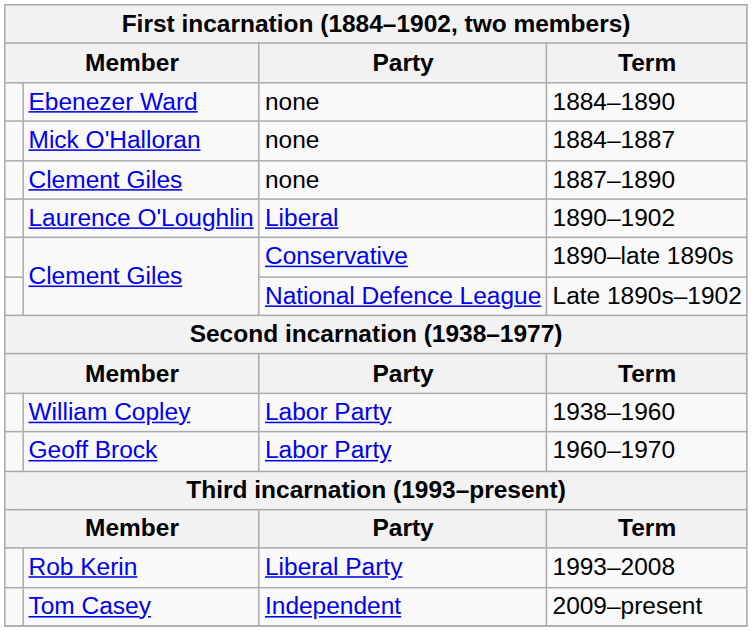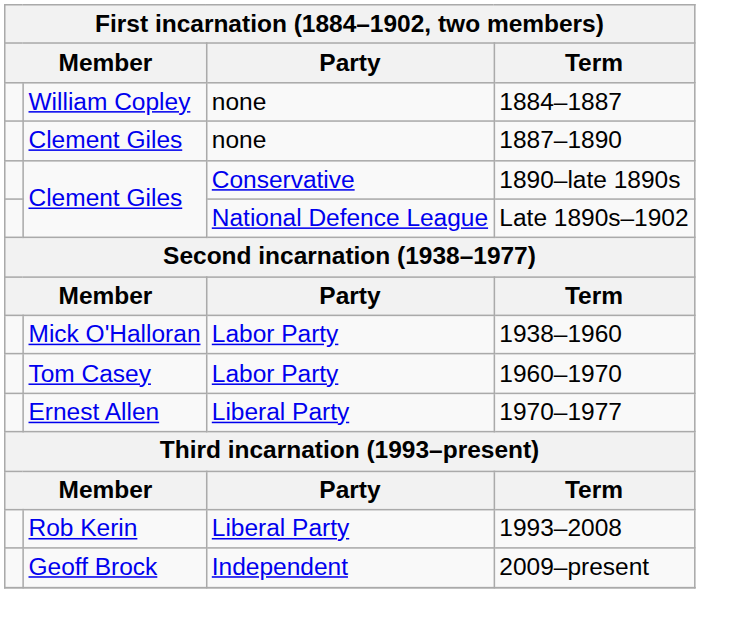 <table class="wikitable">
 <tr>
 <th colspan="4">First incarnation (1884–1902, two members)</th>
 </tr>
 <tr>
 <th colspan="2">Member</th>
 <th>Party</th>
 <th>Term</th>
 </tr>
 <tr>
 <td> </td>
-<td><a href='#'>Ebenezer Ward</a></td>
-<td>none</td>
-<td>1884–1890</td>
-</tr>
-<tr>
-<td> </td>
-<td><a href='#'>Mick O'Halloran</a></td>
+<td><a href='#'>William Copley</a></td>
 <td>none</td>
 <td>1884–1887</td>
 </tr>
 <tr>
 <td> </td>
 <td><a href='#'>Clement Giles</a></td>
 <td>none</td>
 <td>1887–1890</td>
-</tr>
-<tr>
-<td> </td>
-<td><a href='#'>Laurence O'Loughlin</a></td>
-<td><a href='#'>Liberal</a></td>
-<td>1890–1902</td>
 </tr>
 <tr>
 <td> </td>
 <td rowspan="2"><a href='#'>Clement Giles</a></td>
 <td><a href='#'>Conservative</a></td>
 <td>1890–late 1890s</td>
 </tr>
 <tr>
 <td> </td>
 <td><a href='#'>National Defence League</a></td>
 <td>Late 1890s–1902</td>
 </tr>
 <tr>
 <th colspan="4">Second incarnation (1938–1977)</th>
 </tr>
 <tr>
 <th colspan="2">Member</th>
 <th>Party</th>
 <th>Term</th>
 </tr>
 <tr>
 <td> </td>
-<td><a href='#'>William Copley</a></td>
+<td><a href='#'>Mick O'Halloran</a></td>
 <td><a href='#'>Labor Party</a></td>
 <td>1938–1960</td>
 </tr>
 <tr>
 <td> </td>
-<td><a href='#'>Geoff Brock</a></td>
+<td><a href='#'>Tom Casey</a></td>
 <td><a href='#'>Labor Party</a></td>
 <td>1960–1970</td>
+</tr>
+<tr>
+<td> </td>
+<td><a href='#'>Ernest Allen</a></td>
+<td><a href='#'>Liberal Party</a></td>
+<td>1970–1977</td>
 </tr>
 <tr>
 <th colspan="4">Third incarnation (1993–present)</th>
 </tr>
 <tr>
 <th colspan="2">Member</th>
 <th>Party</th>
 <th>Term</th>
 </tr>
 <tr>
 <td> </td>
 <td><a href='#'>Rob Kerin</a></td>
 <td><a href='#'>Liberal Party</a></td>
 <td>1993–2008</td>
 </tr>
 <tr>
 <td> </td>
-<td><a href='#'>Tom Casey</a></td>
+<td><a href='#'>Geoff Brock</a></td>
 <td><a href='#'>Independent</a></td>
 <td>2009–present</td>
 </tr>
 <tr>
 </tr>
 </table>
